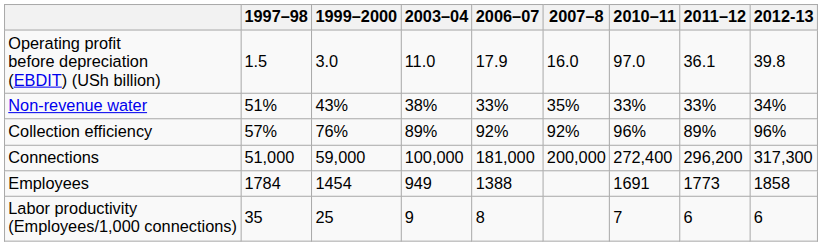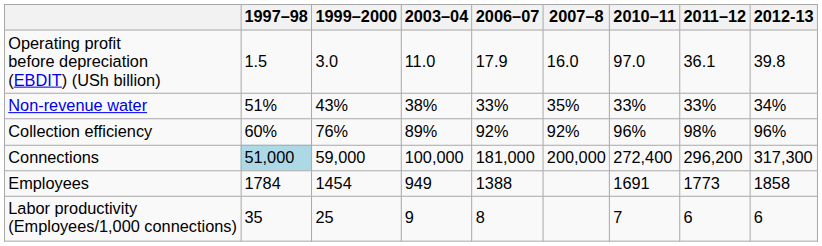 <table class="wikitable">
 <tr>
 <th colspan=1></th>
 <th>1997–98<br></th>
 <th>1999–2000<br></th>
 <th>2003–04<br></th>
 <th>2006–07<br></th>
 <th>2007–8<br></th>
 <th>2010–11<br></th>
 <th>2011–12<br></th>
 <th>2012-13<br></th>
 </tr>
 <tr>
 <td>Operating profit <br> before depreciation <br>(<a href='#'>EBDIT</a>) (USh billion)</td>
 <td>1.5</td>
 <td>3.0</td>
 <td>11.0</td>
 <td>17.9</td>
 <td>16.0</td>
 <td>97.0</td>
 <td>36.1</td>
 <td>39.8</td>
 </tr>
 <tr>
 <td><a href='#'>Non-revenue water</a></td>
 <td>51%</td>
 <td>43%</td>
 <td>38%</td>
 <td>33%</td>
 <td>35%</td>
 <td>33%</td>
 <td>33%</td>
 <td>34%</td>
 </tr>
 <tr>
 <td>Collection efficiency</td>
-<td>57%</td>
+<td>60%</td>
 <td>76%</td>
 <td>89%</td>
 <td>92%</td>
 <td>92%</td>
 <td>96%</td>
-<td>89%</td>
+<td>98%</td>
 <td>96%</td>
 </tr>
 <tr>
 <td>Connections</td>
-<td>51,000</td>
+<td style="background: lightblue;">51,000</td>
 <td>59,000</td>
 <td>100,000</td>
 <td>181,000</td>
 <td>200,000</td>
 <td>272,400</td>
 <td>296,200</td>
 <td>317,300</td>
 </tr>
 <tr>
 <td>Employees</td>
 <td>1784</td>
 <td>1454</td>
 <td>949</td>
 <td>1388</td>
 <td></td>
 <td>1691</td>
 <td>1773</td>
 <td>1858</td>
 </tr>
 <tr>
 <td>Labor productivity<br>(Employees/1,000 connections)</td>
 <td>35</td>
 <td>25</td>
 <td>9</td>
 <td>8</td>
 <td></td>
 <td>7</td>
 <td>6</td>
 <td>6</td>
 </tr>
 </table>
